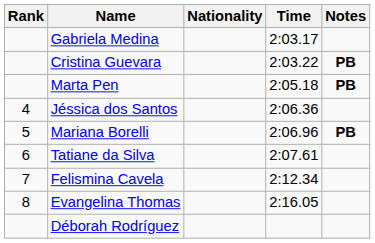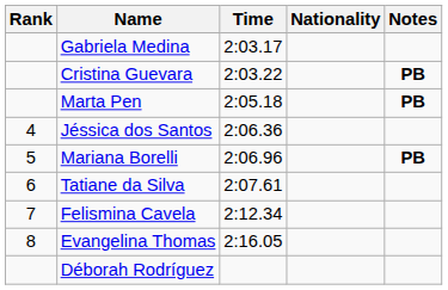 <table class="wikitable sortable" style="text-align:center">
 <tr>
 <th>Rank</th>
 <th>Name</th>
+<th>Time</th>
 <th>Nationality</th>
-<th>Time</th>
 <th>Notes</th>
 </tr>
 <tr>
 <td></td>
 <td align=left><a href='#'>Gabriela Medina</a></td>
+<td>2:03.17</td>
 <td align=left></td>
-<td>2:03.17</td>
 <td></td>
 </tr>
 <tr>
 <td></td>
 <td align=left><a href='#'>Cristina Guevara</a></td>
+<td>2:03.22</td>
 <td align=left></td>
-<td>2:03.22</td>
 <td><strong>PB</strong></td>
 </tr>
 <tr>
 <td></td>
 <td align=left><a href='#'>Marta Pen</a></td>
+<td>2:05.18</td>
 <td align=left></td>
-<td>2:05.18</td>
 <td><strong>PB</strong></td>
 </tr>
 <tr>
 <td>4</td>
 <td align=left><a href='#'>Jéssica dos Santos</a></td>
+<td>2:06.36</td>
 <td align=left></td>
-<td>2:06.36</td>
 <td></td>
 </tr>
 <tr>
 <td>5</td>
 <td align=left><a href='#'>Mariana Borelli</a></td>
+<td>2:06.96</td>
 <td align=left></td>
-<td>2:06.96</td>
 <td><strong>PB</strong></td>
 </tr>
 <tr>
 <td>6</td>
 <td align=left><a href='#'>Tatiane da Silva</a></td>
+<td>2:07.61</td>
 <td align=left></td>
-<td>2:07.61</td>
 <td></td>
 </tr>
 <tr>
 <td>7</td>
 <td align=left><a href='#'>Felismina Cavela</a></td>
+<td>2:12.34</td>
 <td align=left></td>
-<td>2:12.34</td>
 <td></td>
 </tr>
 <tr>
 <td>8</td>
 <td align=left><a href='#'>Evangelina Thomas</a></td>
+<td>2:16.05</td>
 <td align=left></td>
-<td>2:16.05</td>
 <td></td>
 </tr>
 <tr>
 <td></td>
 <td align=left><a href='#'>Déborah Rodríguez</a></td>
+<td></td>
 <td align=left></td>
-<td></td>
 <td></td>
 </tr>
 </table>
